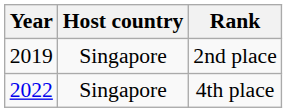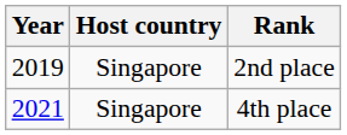 <table class="wikitable" style="text-align: center;">
 <tr>
 <th>Year</th>
 <th>Host country</th>
 <th>Rank</th>
 </tr>
 <tr>
 <td>2019</td>
 <td>Singapore</td>
 <td>2nd place</td>
 </tr>
 <tr>
-<td><a href='#'>2022</a></td>
+<td><a href='#'>2021</a></td>
 <td>Singapore</td>
 <td>4th place</td>
 </tr>
 </table>
